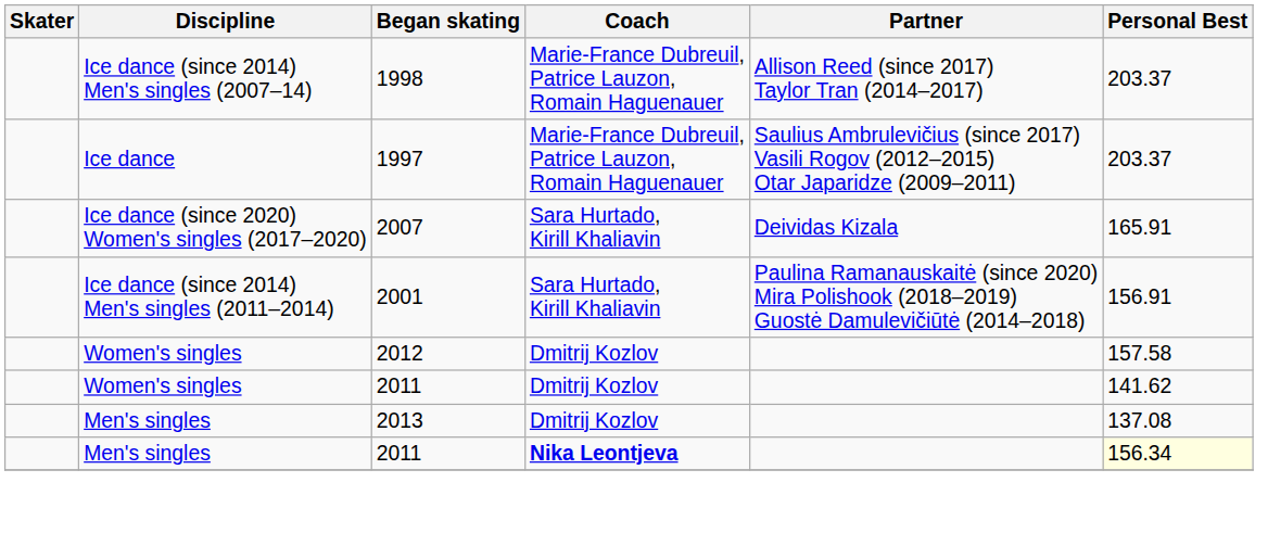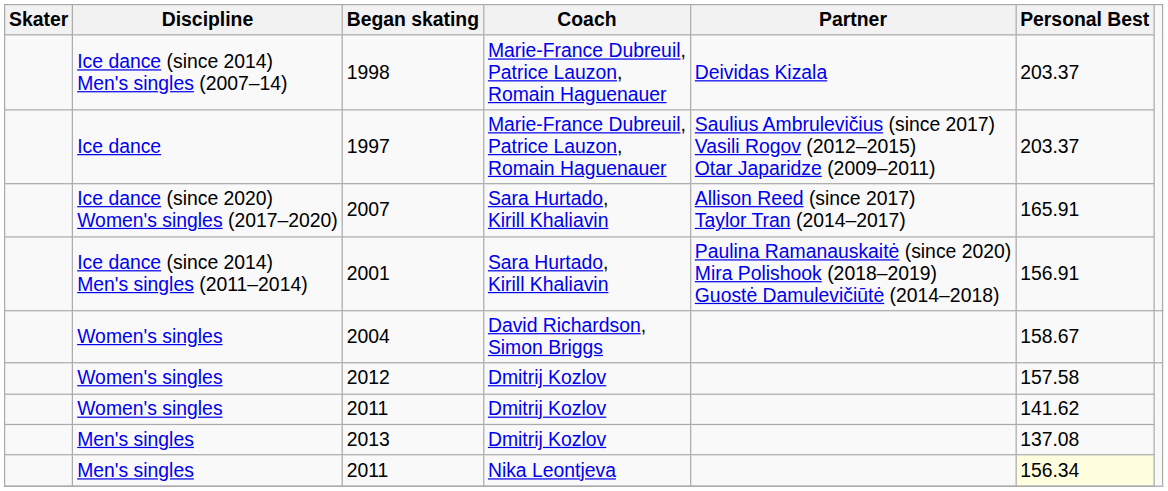 <table class="wikitable sortable">
 <tr>
 <th>Skater</th>
 <th>Discipline</th>
 <th>Began skating</th>
 <th>Coach</th>
 <th>Partner</th>
 <th>Personal Best</th>
 </tr>
 <tr>
 <td></td>
 <td><a href='#'>Ice dance</a> (since 2014)<br><a href='#'>Men's singles</a> (2007–14)</td>
 <td>1998</td>
 <td><a href='#'>Marie-France Dubreuil</a>,<br><a href='#'>Patrice Lauzon</a>,<br><a href='#'>Romain Haguenauer</a></td>
-<td><a href='#'>Allison Reed</a> (since 2017)<br><a href='#'>Taylor Tran</a> (2014–2017)</td>
+<td><a href='#'>Deividas Kizala</a></td>
 <td>203.37</td>
 </tr>
 <tr>
 <td></td>
 <td><a href='#'>Ice dance</a></td>
 <td>1997</td>
 <td><a href='#'>Marie-France Dubreuil</a>,<br><a href='#'>Patrice Lauzon</a>,<br><a href='#'>Romain Haguenauer</a></td>
 <td><a href='#'>Saulius Ambrulevičius</a> (since 2017)<br><a href='#'>Vasili Rogov</a> (2012–2015)<br><a href='#'>Otar Japaridze</a> (2009–2011)</td>
 <td>203.37</td>
 </tr>
 <tr>
 <td></td>
 <td><a href='#'>Ice dance</a> (since 2020)<br><a href='#'>Women's singles</a> (2017–2020)</td>
 <td>2007</td>
 <td><a href='#'>Sara Hurtado</a>,<br><a href='#'>Kirill Khaliavin</a></td>
-<td><a href='#'>Deividas Kizala</a></td>
+<td><a href='#'>Allison Reed</a> (since 2017)<br><a href='#'>Taylor Tran</a> (2014–2017)</td>
 <td>165.91</td>
 </tr>
 <tr>
 <td></td>
 <td><a href='#'>Ice dance</a> (since 2014)<br><a href='#'>Men's singles</a> (2011–2014)</td>
 <td>2001</td>
 <td><a href='#'>Sara Hurtado</a>,<br><a href='#'>Kirill Khaliavin</a></td>
 <td><a href='#'>Paulina Ramanauskaitė</a> (since 2020)<br><a href='#'>Mira Polishook</a> (2018–2019)<br><a href='#'>Guostė Damulevičiūtė</a> (2014–2018)</td>
 <td>156.91</td>
+</tr>
+<tr>
+<td></td>
+<td><a href='#'>Women's singles</a></td>
+<td>2004</td>
+<td><a href='#'>David Richardson</a>,<br> <a href='#'>Simon Briggs</a></td>
+<td></td>
+<td>158.67</td>
+<td></td>
 </tr>
 <tr>
 <td></td>
 <td><a href='#'>Women's singles</a></td>
 <td>2012</td>
 <td><a href='#'>Dmitrij Kozlov</a></td>
 <td></td>
 <td>157.58</td>
 </tr>
 <tr>
 <td></td>
 <td><a href='#'>Women's singles</a></td>
 <td>2011</td>
 <td><a href='#'>Dmitrij Kozlov</a></td>
 <td></td>
 <td>141.62</td>
 </tr>
 <tr>
 <td></td>
 <td><a href='#'>Men's singles</a></td>
 <td>2013</td>
 <td><a href='#'>Dmitrij Kozlov</a></td>
 <td></td>
 <td>137.08</td>
 </tr>
 <tr>
 <td></td>
 <td><a href='#'>Men's singles</a></td>
 <td>2011</td>
-<td><strong><a href='#'>Nika Leontjeva</a></strong></td>
+<td><a href='#'>Nika Leontjeva</a></td>
 <td></td>
 <td style="background: lightyellow;">156.34</td>
 </tr>
 <tr>
 </tr>
 </table>
